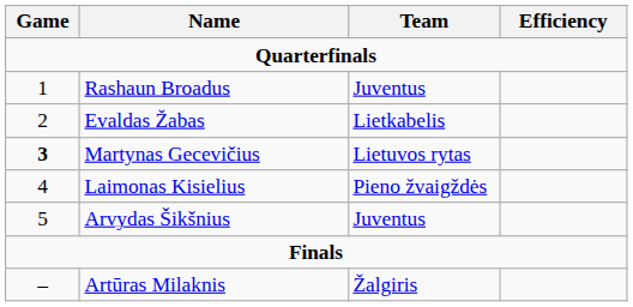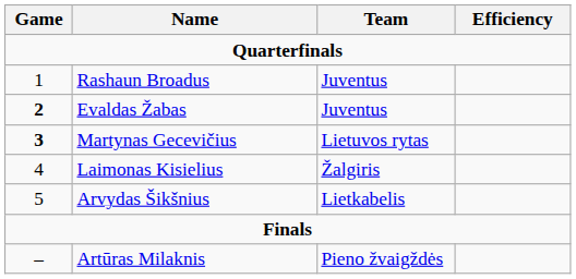 <table class="wikitable sortable" style="text-align:left">
 <tr>
 <th width=50px>Game</th>
 <th width=200px>Name</th>
 <th width=110px>Team</th>
 <th width=90px>Efficiency</th>
 </tr>
 <tr>
 <td align=center colspan=4><strong>Quarterfinals</strong></td>
 </tr>
 <tr>
 <td align=center> 1</td>
 <td> <a href='#'>Rashaun Broadus</a></td>
 <td><a href='#'>Juventus</a></td>
 <td></td>
 </tr>
 <tr>
-<td align=center> 2</td>
+<td align=center><strong> 2</strong></td>
 <td> <a href='#'>Evaldas Žabas</a></td>
-<td><a href='#'>Lietkabelis</a></td>
+<td><a href='#'>Juventus</a></td>
 <td></td>
 </tr>
 <tr>
 <td align=center><strong> 3</strong></td>
 <td> <a href='#'>Martynas Gecevičius</a></td>
 <td><a href='#'>Lietuvos rytas</a></td>
 <td></td>
 </tr>
 <tr>
 <td align=center> 4</td>
 <td> <a href='#'>Laimonas Kisielius</a></td>
-<td><a href='#'>Pieno žvaigždės</a></td>
+<td><a href='#'>Žalgiris</a></td>
 <td></td>
 </tr>
 <tr>
 <td align=center> 5</td>
 <td> <a href='#'>Arvydas Šikšnius</a></td>
-<td><a href='#'>Juventus</a></td>
+<td><a href='#'>Lietkabelis</a></td>
 <td></td>
 </tr>
 <tr>
 <td align=center colspan=4><strong>Finals</strong></td>
 </tr>
 <tr>
 <td align=center> –</td>
 <td> <a href='#'>Artūras Milaknis</a></td>
-<td><a href='#'>Žalgiris</a></td>
+<td><a href='#'>Pieno žvaigždės</a></td>
 <td></td>
 </tr>
 </table>
